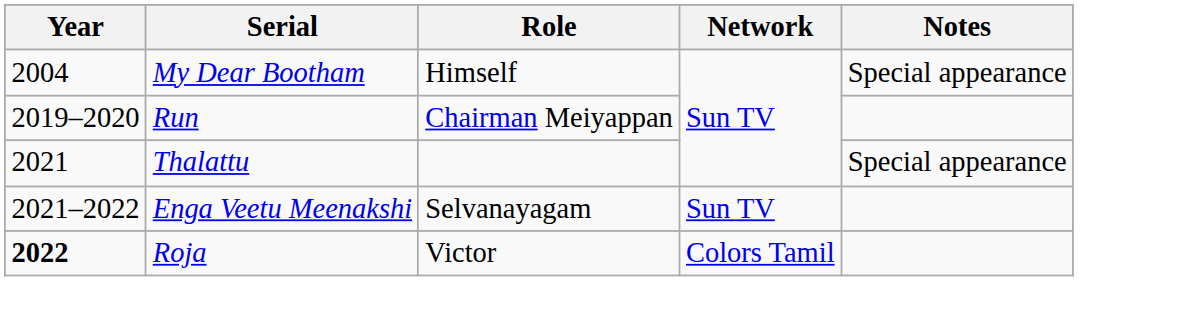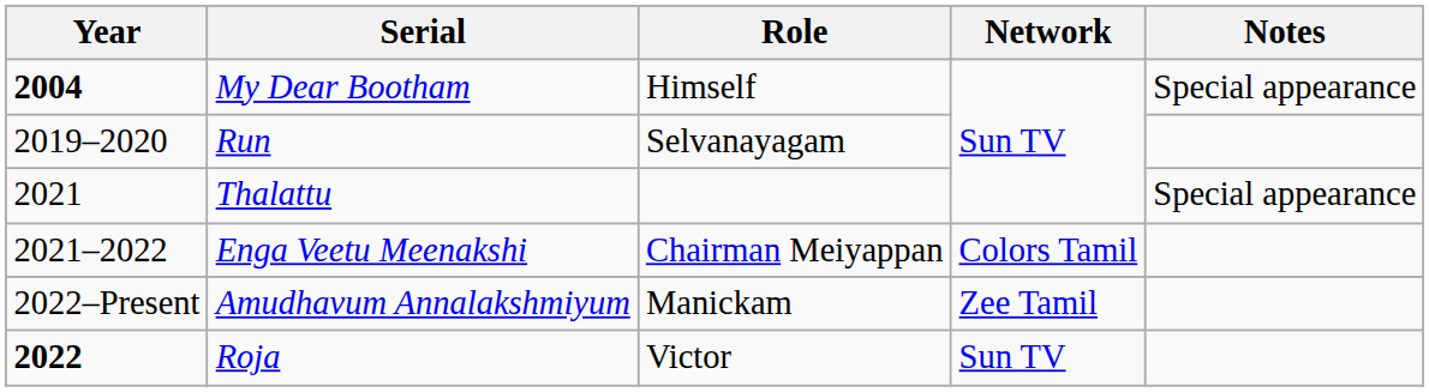 <table class="wikitable">
 <tr style="background:#ccc; text-align:center;">
 <th>Year</th>
 <th>Serial</th>
 <th>Role</th>
 <th>Network</th>
 <th>Notes</th>
 </tr>
 <tr>
-<td>2004</td>
+<td><strong>2004</strong></td>
 <td><em><a href='#'>My Dear Bootham</a></em></td>
 <td>Himself</td>
 <td rowspan=3><a href='#'>Sun TV</a></td>
 <td>Special appearance</td>
 </tr>
 <tr>
 <td>2019–2020</td>
 <td><em><a href='#'>Run</a></em></td>
-<td><a href='#'>Chairman</a> Meiyappan</td>
+<td>Selvanayagam</td>
 <td></td>
 </tr>
 <tr>
 <td>2021</td>
 <td><em><a href='#'>Thalattu</a></em></td>
 <td></td>
 <td>Special appearance</td>
 </tr>
 <tr>
 <td>2021–2022</td>
 <td><em><a href='#'>Enga Veetu Meenakshi</a></em></td>
-<td>Selvanayagam</td>
-<td><a href='#'>Sun TV</a></td>
+<td><a href='#'>Chairman</a> Meiyappan</td>
+<td><a href='#'>Colors Tamil</a></td>
+<td></td>
+</tr>
+<tr>
+<td>2022–Present</td>
+<td><em><a href='#'>Amudhavum Annalakshmiyum</a></em></td>
+<td>Manickam</td>
+<td><a href='#'>Zee Tamil</a></td>
 <td></td>
 </tr>
 <tr>
 <td><strong>2022</strong></td>
 <td><em><a href='#'>Roja</a></em></td>
 <td>Victor</td>
-<td><a href='#'>Colors Tamil</a></td>
+<td><a href='#'>Sun TV</a></td>
 <td></td>
 </tr>
 </table>
